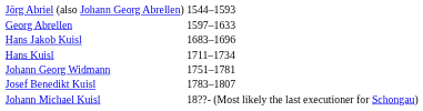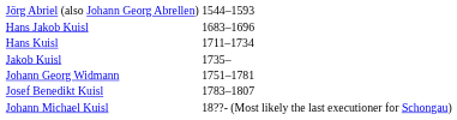 <table>
 <tr>
 <td><a href='#'>Jörg Abriel</a> (also <a href='#'>Johann Georg Abrellen</a>)</td>
 <td>1544–1593</td>
-</tr>
-<tr>
-<td><a href='#'>Georg Abrellen</a></td>
-<td>1597–1633</td>
 </tr>
 <tr>
 <td><a href='#'>Hans Jakob Kuisl</a></td>
 <td>1683–1696</td>
 </tr>
 <tr>
 <td><a href='#'>Hans Kuisl</a></td>
 <td>1711–1734</td>
+</tr>
+<tr>
+<td><a href='#'>Jakob Kuisl</a></td>
+<td>1735–</td>
 </tr>
 <tr>
 <td><a href='#'>Johann Georg Widmann</a></td>
 <td>1751–1781</td>
 </tr>
 <tr>
 <td><a href='#'>Josef Benedikt Kuisl</a></td>
 <td>1783–1807</td>
 </tr>
 <tr>
 <td><a href='#'>Johann Michael Kuisl</a></td>
 <td>18??- (Most likely the last executioner for <a href='#'>Schongau</a>)</td>
 </tr>
 <tr>
 </tr>
 </table>
